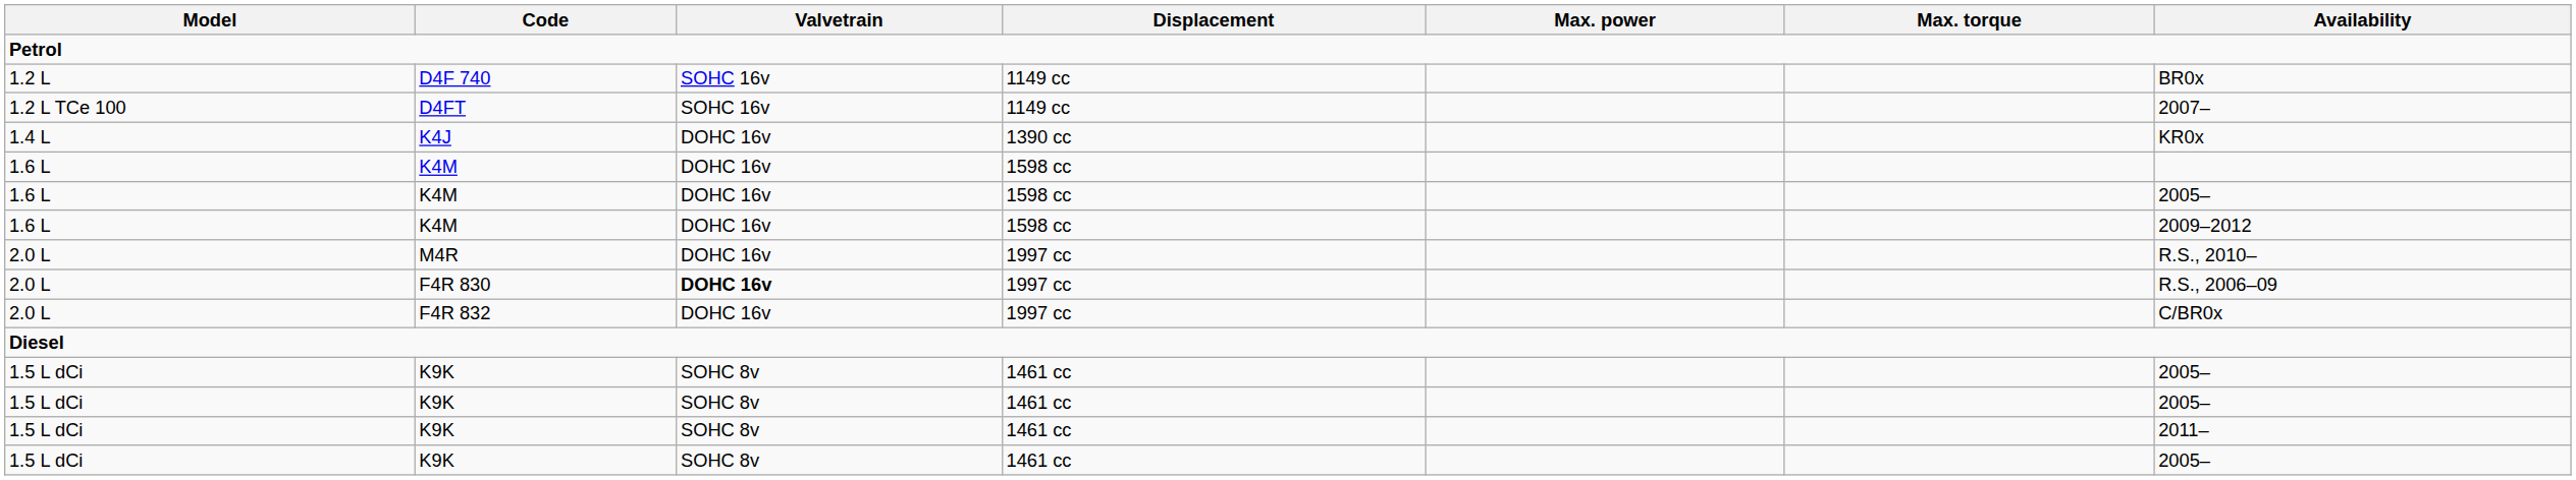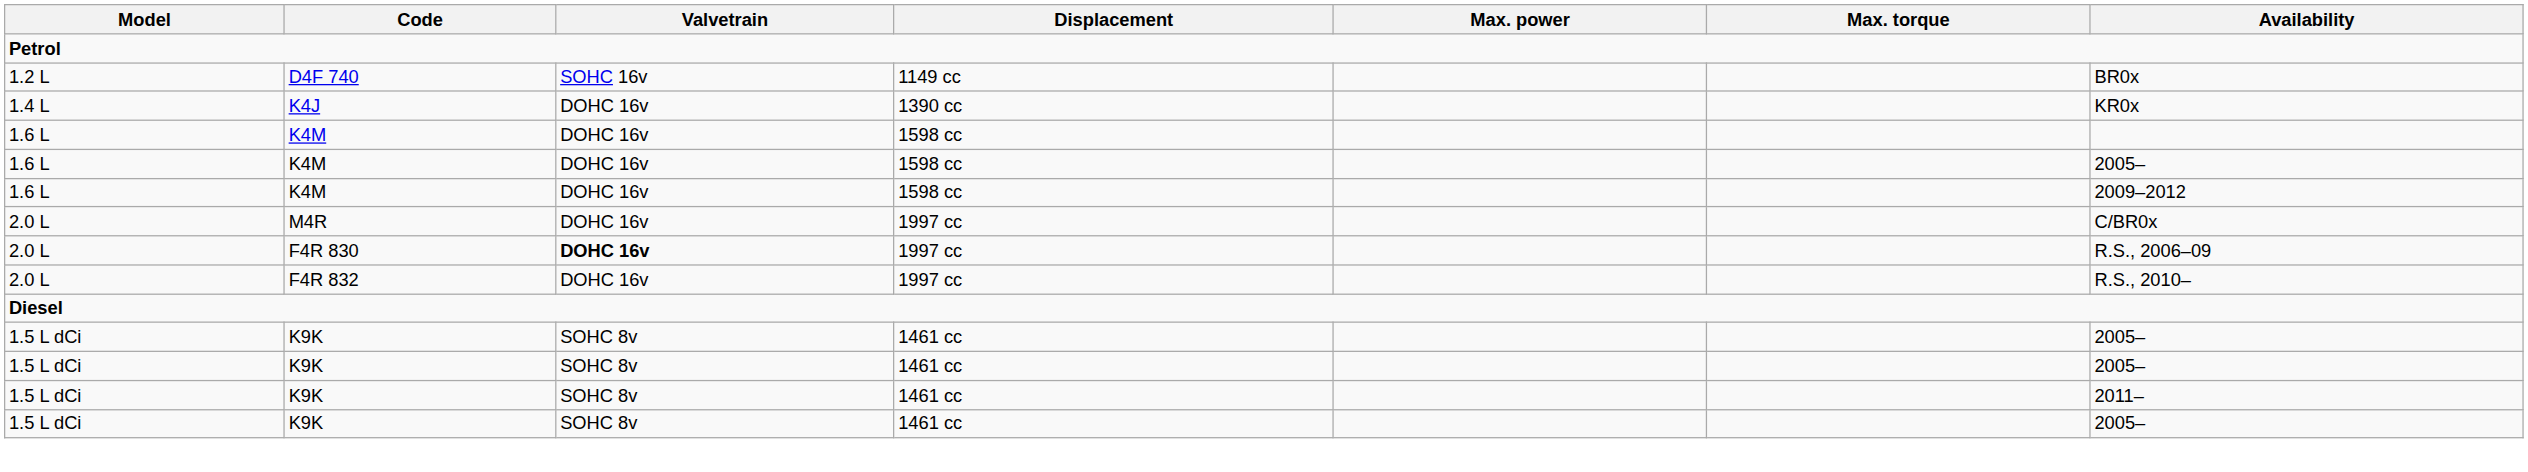 <table class="wikitable sortable"  style="width:100%; font-size:90%;">
 <tr>
 <th>Model</th>
 <th>Code</th>
 <th>Valvetrain</th>
 <th>Displacement</th>
 <th>Max. power</th>
 <th>Max. torque</th>
 <th>Availability</th>
 </tr>
 <tr>
 <td colspan="7"><strong>Petrol</strong></td>
 </tr>
 <tr>
 <td>1.2 L</td>
 <td><a href='#'>D4F 740</a></td>
 <td><a href='#'>SOHC</a> 16v</td>
 <td>1149 cc</td>
 <td></td>
 <td></td>
 <td>BR0x</td>
-</tr>
-<tr>
-<td>1.2 L TCe 100</td>
-<td><a href='#'>D4FT</a></td>
-<td>SOHC 16v</td>
-<td>1149 cc</td>
-<td></td>
-<td></td>
-<td>2007–</td>
 </tr>
 <tr>
 <td>1.4 L</td>
 <td><a href='#'>K4J</a></td>
 <td>DOHC 16v</td>
 <td>1390 cc</td>
 <td></td>
 <td></td>
 <td>KR0x</td>
 </tr>
 <tr>
 <td>1.6 L</td>
 <td><a href='#'>K4M</a></td>
 <td>DOHC 16v</td>
 <td>1598 cc</td>
 <td></td>
 <td></td>
 <td></td>
 </tr>
 <tr>
 <td>1.6 L</td>
 <td>K4M</td>
 <td>DOHC 16v</td>
 <td>1598 cc</td>
 <td></td>
 <td></td>
 <td>2005–</td>
 </tr>
 <tr>
 <td>1.6 L</td>
 <td>K4M</td>
 <td>DOHC 16v</td>
 <td>1598 cc</td>
 <td></td>
 <td></td>
 <td>2009–2012</td>
 </tr>
 <tr>
 <td>2.0 L</td>
 <td>M4R</td>
 <td>DOHC 16v</td>
 <td>1997 cc</td>
 <td></td>
 <td></td>
-<td>R.S., 2010–</td>
+<td>C/BR0x</td>
 </tr>
 <tr>
 <td>2.0 L</td>
 <td>F4R 830</td>
 <td><strong>DOHC 16v</strong></td>
 <td>1997 cc</td>
 <td></td>
 <td></td>
 <td>R.S., 2006–09</td>
 </tr>
 <tr>
 <td>2.0 L</td>
 <td>F4R 832</td>
 <td>DOHC 16v</td>
 <td>1997 cc</td>
 <td></td>
 <td></td>
-<td>C/BR0x</td>
+<td>R.S., 2010–</td>
 </tr>
 <tr>
 <td colspan="7"><strong>Diesel</strong></td>
 </tr>
 <tr>
 <td>1.5 L dCi</td>
 <td>K9K</td>
 <td>SOHC 8v</td>
 <td>1461 cc</td>
 <td></td>
 <td></td>
 <td>2005–</td>
 </tr>
 <tr>
 <td>1.5 L dCi</td>
 <td>K9K</td>
 <td>SOHC 8v</td>
 <td>1461 cc</td>
 <td></td>
 <td></td>
 <td>2005–</td>
 </tr>
 <tr>
 <td>1.5 L dCi</td>
 <td>K9K</td>
 <td>SOHC 8v</td>
 <td>1461 cc</td>
 <td></td>
 <td></td>
 <td>2011–</td>
 </tr>
 <tr>
 <td>1.5 L dCi</td>
 <td>K9K</td>
 <td>SOHC 8v</td>
 <td>1461 cc</td>
 <td></td>
 <td></td>
 <td>2005–</td>
 </tr>
 </table>
